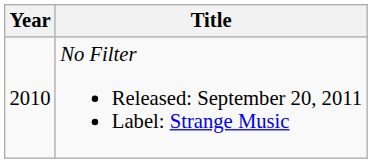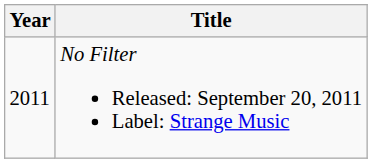 <table class="wikitable">
 <tr>
 <th>Year</th>
 <th>Title</th>
 </tr>
 <tr>
-<td>2010</td>
+<td>2011</td>
 <td><em>No Filter</em><br><ul><li>Released: September 20, 2011</li><li>Label: <a href='#'>Strange Music</a></li></ul></td>
 </tr>
 </table>
